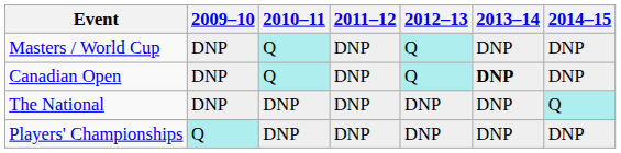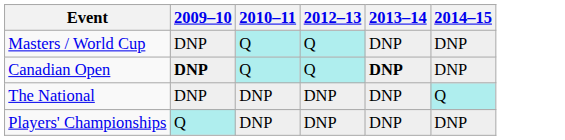 <table class="wikitable" border="1">
 <tr>
 <th>Event</th>
 <th><a href='#'>2009–10</a></th>
 <th><a href='#'>2010–11</a></th>
-<th><a href='#'>2011–12</a></th>
 <th><a href='#'>2012–13</a></th>
 <th><a href='#'>2013–14</a></th>
 <th><a href='#'>2014–15</a></th>
 </tr>
 <tr>
 <td><a href='#'>Masters / World Cup</a></td>
 <td style="background:#EFEFEF;">DNP</td>
 <td style="background:#afeeee;">Q</td>
-<td style="background:#EFEFEF;">DNP</td>
 <td style="background:#afeeee;">Q</td>
 <td style="background:#EFEFEF;">DNP</td>
 <td style="background:#EFEFEF;">DNP</td>
 </tr>
 <tr>
 <td><a href='#'>Canadian Open</a></td>
-<td style="background:#EFEFEF;">DNP</td>
+<td style="background:#EFEFEF;"><strong>DNP</strong></td>
 <td style="background:#afeeee;">Q</td>
-<td style="background:#EFEFEF;">DNP</td>
 <td style="background:#afeeee;">Q</td>
 <td style="background:#EFEFEF;"><strong>DNP</strong></td>
 <td style="background:#EFEFEF;">DNP</td>
 </tr>
 <tr>
 <td><a href='#'>The National</a></td>
-<td style="background:#EFEFEF;">DNP</td>
 <td style="background:#EFEFEF;">DNP</td>
 <td style="background:#EFEFEF;">DNP</td>
 <td style="background:#EFEFEF;">DNP</td>
 <td style="background:#EFEFEF;">DNP</td>
 <td style="background:#afeeee;">Q</td>
 </tr>
 <tr>
 <td><a href='#'>Players' Championships</a></td>
 <td style="background:#afeeee;">Q</td>
 <td style="background:#EFEFEF;">DNP</td>
 <td style="background:#EFEFEF;">DNP</td>
 <td style="background:#EFEFEF;">DNP</td>
 <td style="background:#EFEFEF;">DNP</td>
-<td style="background:#EFEFEF;">DNP</td>
 </tr>
 </table>
